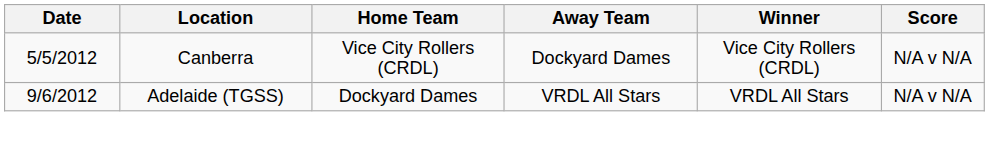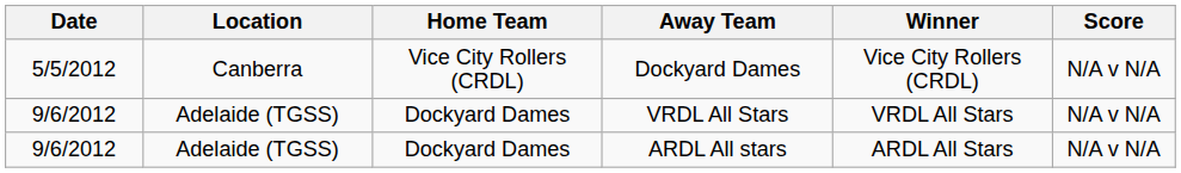 <table class="wikitable" style="text-align: center;">
 <tr>
 <th width="140">Date</th>
 <th width="300">Location</th>
 <th width="300">Home Team</th>
 <th width="300">Away Team</th>
 <th width="300">Winner</th>
 <th width="140">Score</th>
 </tr>
 <tr>
 <td>5/5/2012</td>
 <td>Canberra</td>
 <td>Vice City Rollers (CRDL)</td>
 <td>Dockyard Dames</td>
 <td>Vice City Rollers (CRDL)</td>
 <td>N/A v N/A</td>
 </tr>
 <tr>
 <td>9/6/2012</td>
 <td>Adelaide (TGSS)</td>
 <td>Dockyard Dames</td>
 <td>VRDL All Stars</td>
 <td>VRDL All Stars</td>
 <td>N/A v N/A</td>
 </tr>
+<tr>
+<td>9/6/2012</td>
+<td>Adelaide (TGSS)</td>
+<td>Dockyard Dames</td>
+<td>ARDL All stars</td>
+<td>ARDL All Stars</td>
+<td>N/A v N/A</td>
+</tr>
 </table>
